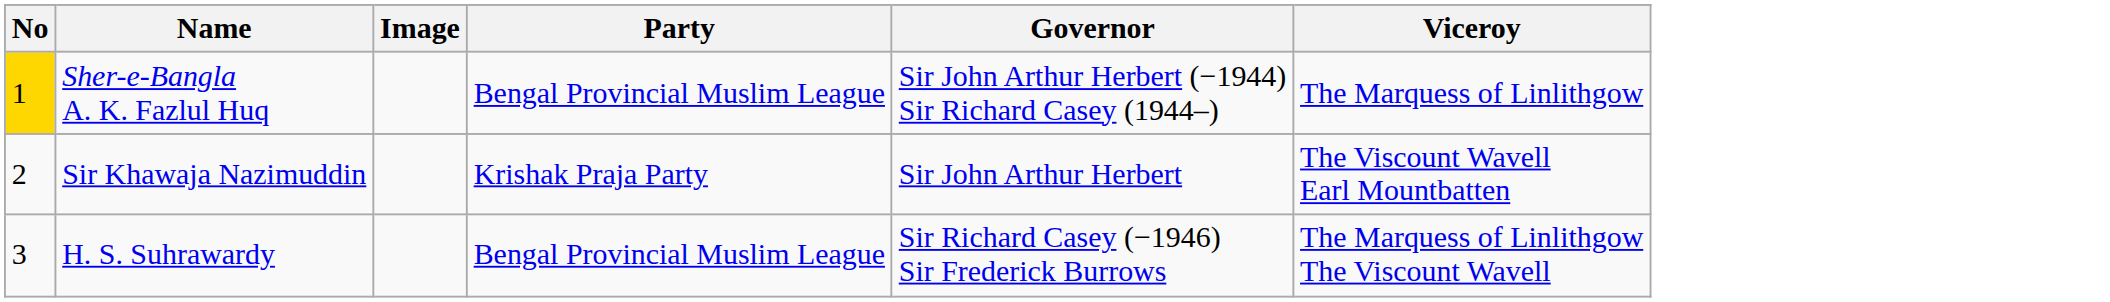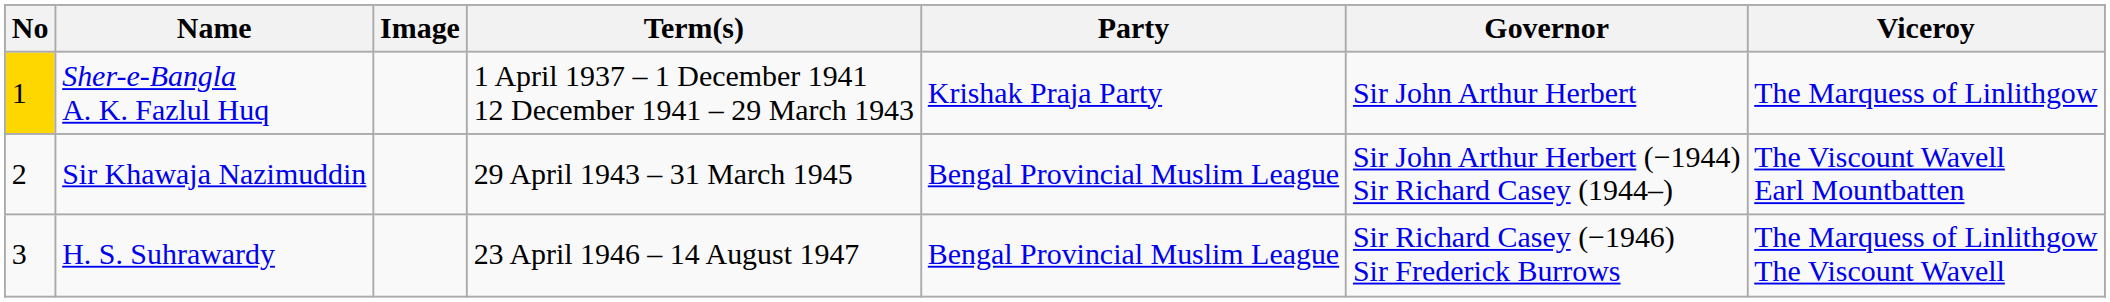 <table class="wikitable">
 <tr>
 <th>No</th>
 <th>Name</th>
 <th>Image</th>
+<th>Term(s)</th>
 <th>Party</th>
 <th>Governor</th>
 <th>Viceroy</th>
 </tr>
 <tr>
 <td style="background: gold;">1</td>
 <td><a href='#'><em>Sher-e-Bangla</em><br> A. K. Fazlul Huq</a></td>
 <td></td>
-<td><a href='#'>Bengal Provincial Muslim League</a></td>
-<td><a href='#'>Sir John Arthur Herbert</a> (−1944)<br><a href='#'>Sir Richard Casey</a> (1944–)</td>
+<td>1 April 1937 – 1 December 1941<br> 12 December 1941 – 29 March 1943</td>
+<td><a href='#'>Krishak Praja Party</a></td>
+<td><a href='#'>Sir John Arthur Herbert</a></td>
 <td><a href='#'>The Marquess of Linlithgow</a></td>
 </tr>
 <tr>
 <td>2</td>
 <td><a href='#'>Sir Khawaja Nazimuddin</a></td>
 <td></td>
-<td><a href='#'>Krishak Praja Party</a></td>
-<td><a href='#'>Sir John Arthur Herbert</a></td>
+<td>29 April 1943 – 31 March 1945</td>
+<td><a href='#'>Bengal Provincial Muslim League</a></td>
+<td><a href='#'>Sir John Arthur Herbert</a> (−1944)<br><a href='#'>Sir Richard Casey</a> (1944–)</td>
 <td><a href='#'>The Viscount Wavell</a><br> <a href='#'>Earl Mountbatten</a></td>
 </tr>
 <tr>
 <td>3</td>
 <td><a href='#'>H. S. Suhrawardy</a></td>
 <td></td>
+<td>23 April 1946 – 14 August 1947</td>
 <td><a href='#'>Bengal Provincial Muslim League</a></td>
 <td><a href='#'>Sir Richard Casey</a> (−1946)<br><a href='#'>Sir Frederick Burrows</a></td>
 <td><a href='#'>The Marquess of Linlithgow</a><br> <a href='#'>The Viscount Wavell</a></td>
 </tr>
 </table>
